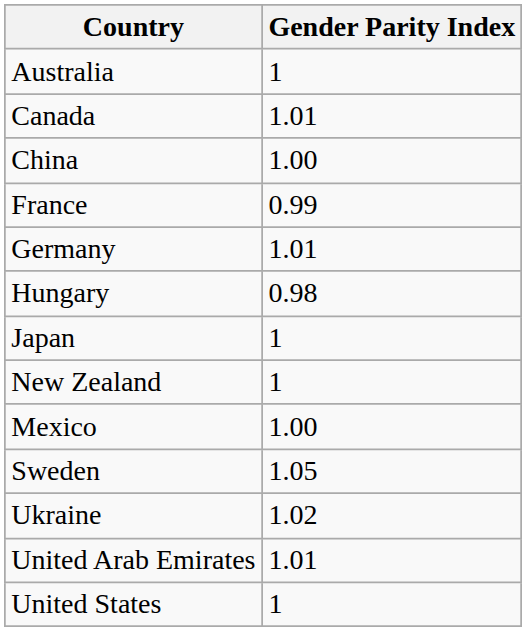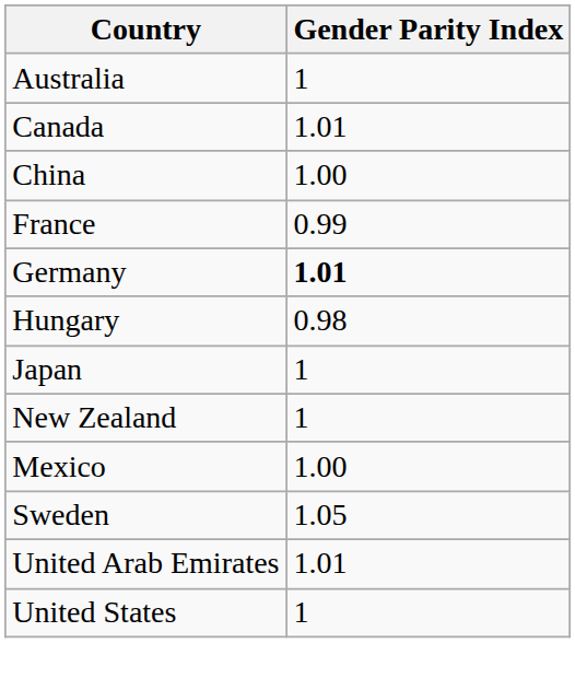 <table class="wikitable sortable">
 <tr>
 <th>Country</th>
 <th>Gender Parity Index</th>
 </tr>
 <tr>
 <td>Australia</td>
 <td>1</td>
 </tr>
 <tr>
 <td>Canada</td>
 <td>1.01</td>
 </tr>
 <tr>
 <td>China</td>
 <td>1.00</td>
 </tr>
 <tr>
 <td>France</td>
 <td>0.99</td>
 </tr>
 <tr>
 <td>Germany</td>
-<td>1.01</td>
+<td><strong>1.01</strong></td>
 </tr>
 <tr>
 <td>Hungary</td>
 <td>0.98</td>
 </tr>
 <tr>
 <td>Japan</td>
 <td>1</td>
 </tr>
 <tr>
 <td>New Zealand</td>
 <td>1</td>
 </tr>
 <tr>
 <td>Mexico</td>
 <td>1.00</td>
 </tr>
 <tr>
 <td>Sweden</td>
 <td>1.05</td>
 </tr>
 <tr>
-<td>Ukraine</td>
-<td>1.02</td>
-</tr>
-<tr>
 <td>United Arab Emirates</td>
 <td>1.01</td>
 </tr>
 <tr>
 <td>United States</td>
 <td>1</td>
 </tr>
 </table>
